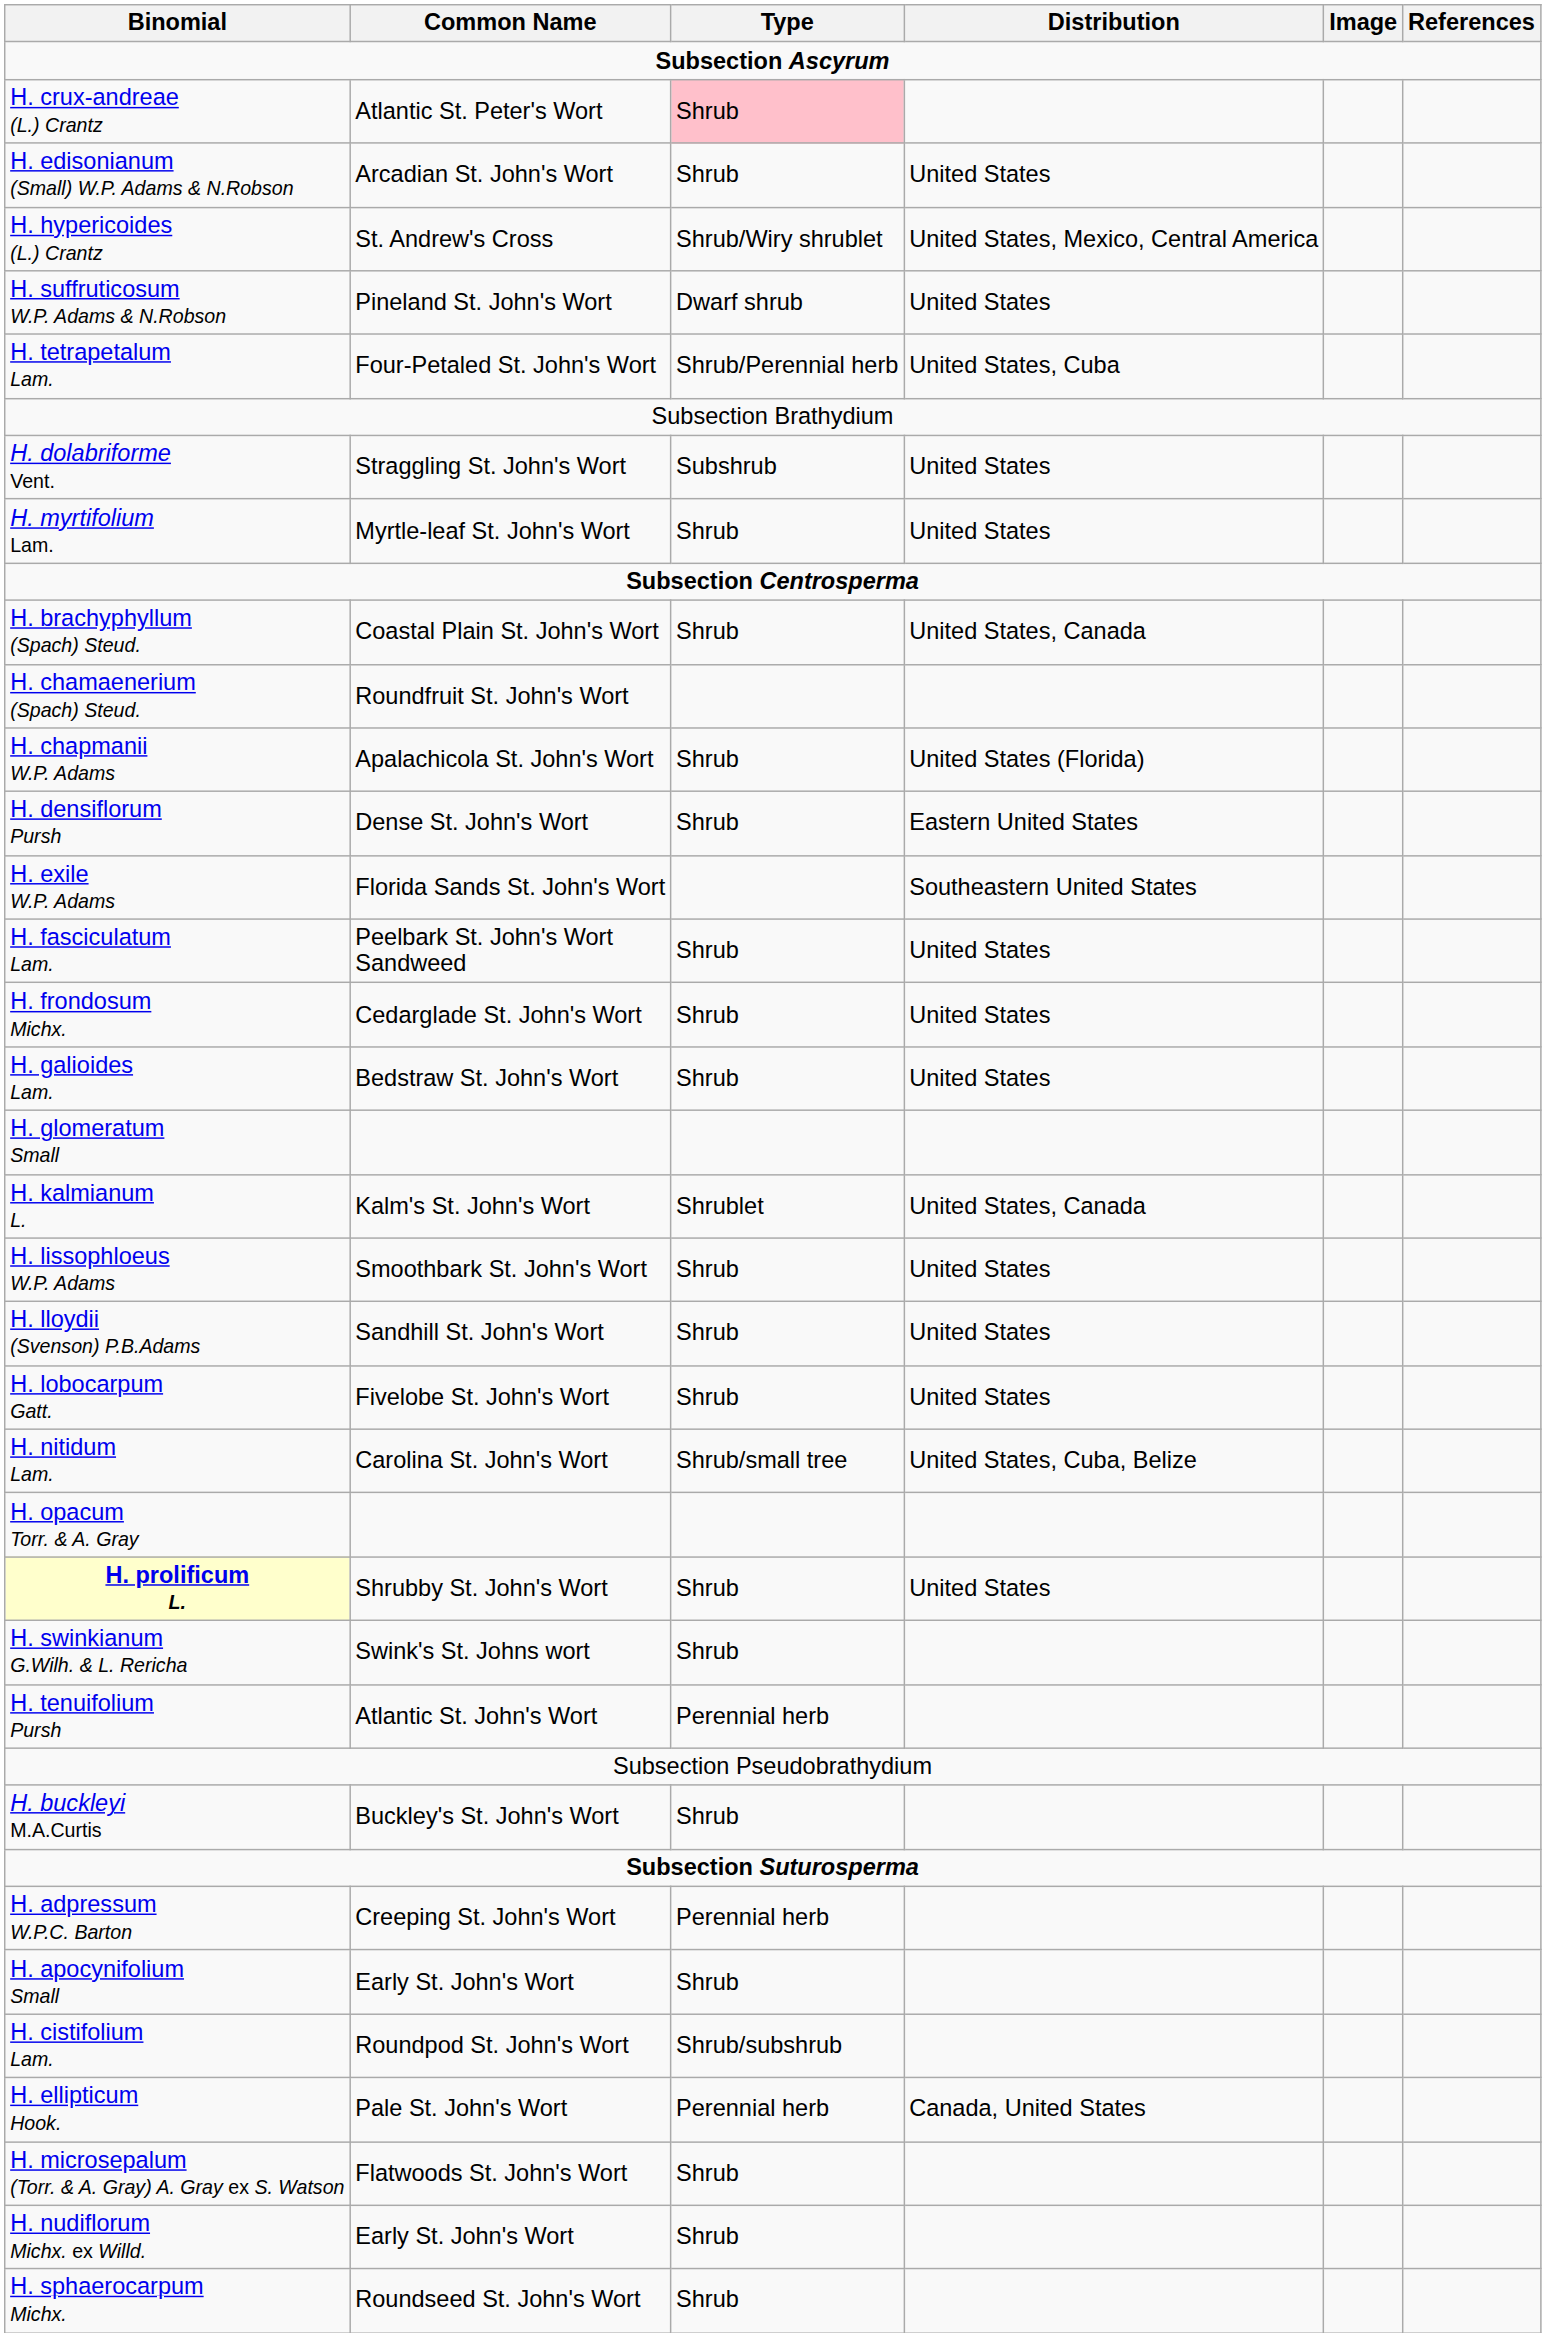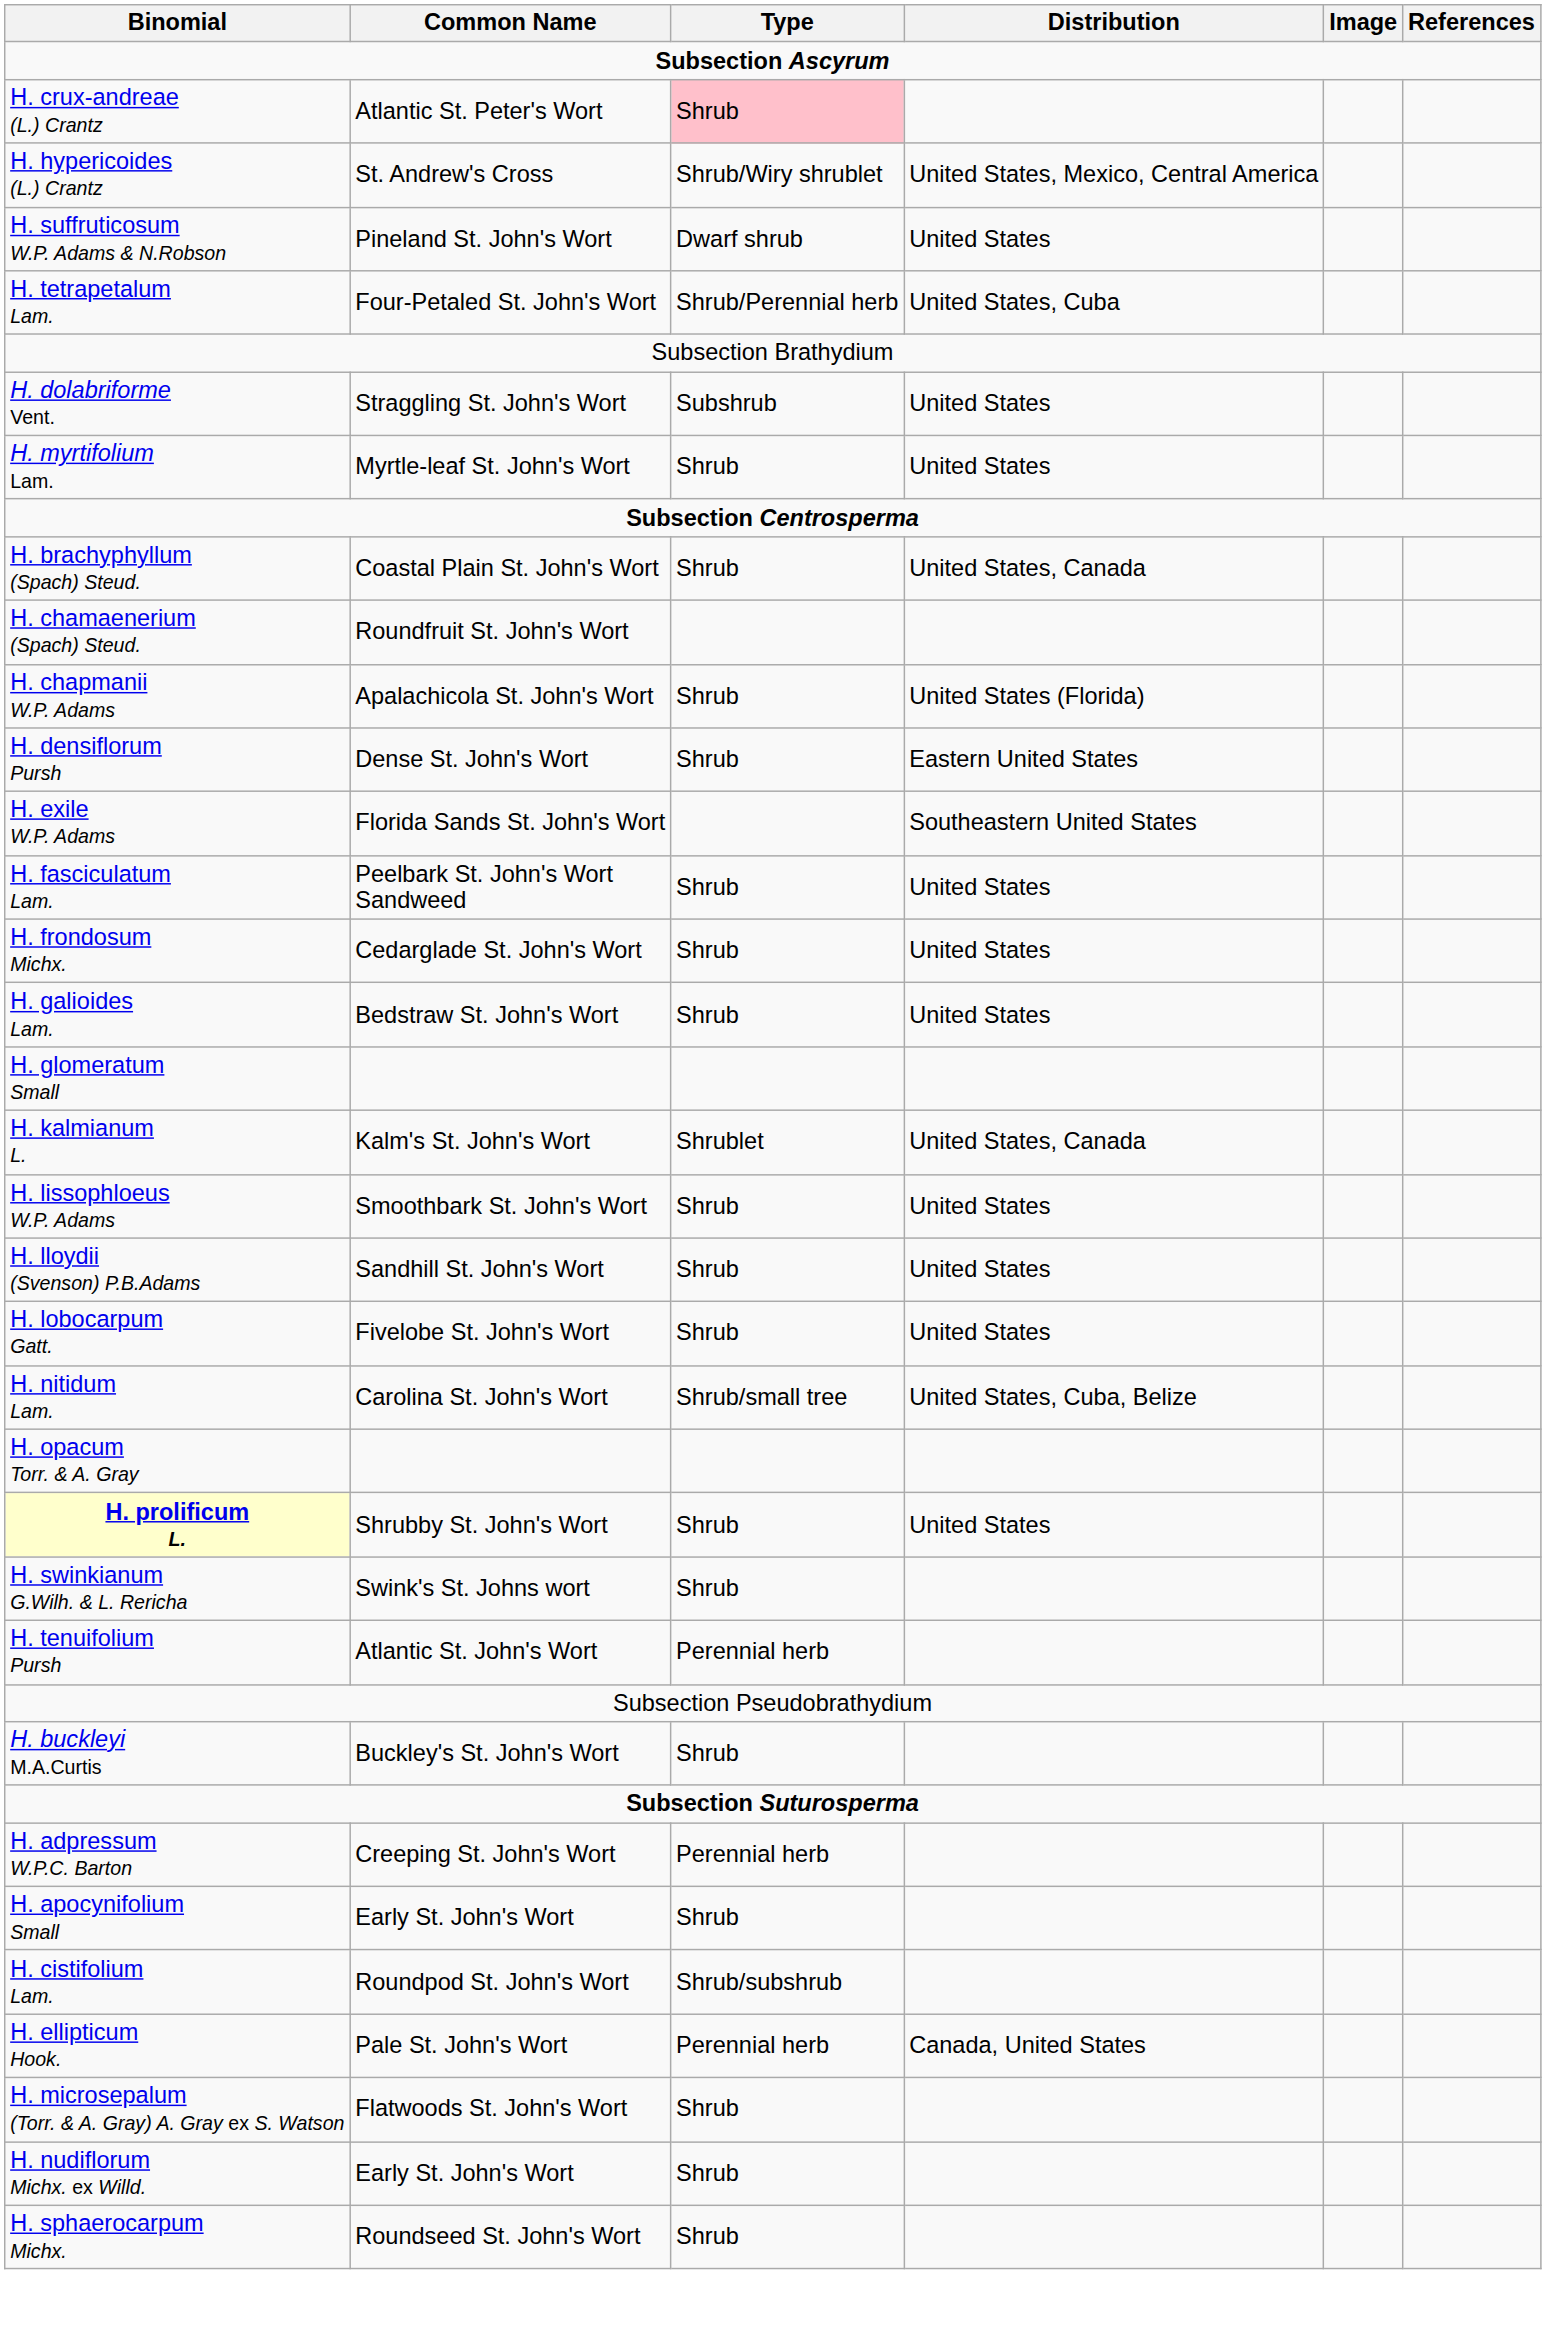 <table class="wikitable mw-collapsible ">
 <tr>
 <th>Binomial</th>
 <th>Common Name</th>
 <th>Type</th>
 <th>Distribution</th>
 <th>Image</th>
 <th>References</th>
 </tr>
 <tr>
 <td colspan="6" style="text-align: center;"><strong>Subsection <em>Ascyrum<strong><em></td>
 </tr>
 <tr>
 <td></em><a href='#'>H. crux-andreae</a><em><br><small>(L.) Crantz</small></td>
 <td>Atlantic St. Peter's Wort</td>
 <td style="background: pink;">Shrub</td>
 <td></td>
-<td></td>
-<td></td>
-</tr>
-<tr>
-<td></em><a href='#'>H. edisonianum</a><em><br><small>(Small) W.P. Adams & N.Robson</small></td>
-<td>Arcadian St. John's Wort</td>
-<td>Shrub</td>
-<td>United States</td>
 <td></td>
 <td></td>
 </tr>
 <tr>
 <td></em><a href='#'>H. hypericoides</a><em><br><small>(L.) Crantz</small></td>
 <td>St. Andrew's Cross</td>
 <td>Shrub/Wiry shrublet</td>
 <td>United States, Mexico, Central America</td>
 <td></td>
 <td></td>
 </tr>
 <tr>
 <td></em><a href='#'>H. suffruticosum</a><em><br><small>W.P. Adams & N.Robson</small></td>
 <td>Pineland St. John's Wort</td>
 <td>Dwarf shrub</td>
 <td>United States</td>
 <td></td>
 <td></td>
 </tr>
 <tr>
 <td></em><a href='#'>H. tetrapetalum</a><em><br><small>Lam.</small></td>
 <td>Four-Petaled St. John's Wort</td>
 <td>Shrub/Perennial herb</td>
 <td>United States, Cuba</td>
 <td></td>
 <td></td>
 </tr>
 <tr>
 <td colspan="6" style="text-align: center;"></strong>Subsection </em>Brathydium</em></strong></td>
 </tr>
 <tr>
 <td><em><a href='#'>H. dolabriforme</a></em><br><small>Vent.</small></td>
 <td>Straggling St. John's Wort</td>
 <td>Subshrub</td>
 <td>United States</td>
 <td></td>
 <td></td>
 </tr>
 <tr>
 <td><em><a href='#'>H. myrtifolium</a></em><br><small>Lam.</small></td>
 <td>Myrtle-leaf St. John's Wort</td>
 <td>Shrub</td>
 <td>United States</td>
 <td></td>
 <td></td>
 </tr>
 <tr>
 <td colspan="6" style="text-align: center;"><strong>Subsection <em>Centrosperma<strong><em></td>
 </tr>
 <tr>
 <td></em><a href='#'>H. brachyphyllum</a><em><br><small>(Spach) Steud.</small></td>
 <td>Coastal Plain St. John's Wort</td>
 <td>Shrub</td>
 <td>United States, Canada</td>
 <td></td>
 <td></td>
 </tr>
 <tr>
 <td></em><a href='#'>H. chamaenerium</a><em><br><small>(Spach) Steud.</small></td>
 <td>Roundfruit St. John's Wort</td>
 <td></td>
 <td></td>
 <td></td>
 <td></td>
 </tr>
 <tr>
 <td></em><a href='#'>H. chapmanii</a><em><br><small>W.P. Adams</small></td>
 <td>Apalachicola St. John's Wort</td>
 <td>Shrub</td>
 <td>United States (Florida)</td>
 <td></td>
 <td></td>
 </tr>
 <tr>
 <td></em><a href='#'>H. densiflorum</a><em><br><small>Pursh</small></td>
 <td>Dense St. John's Wort</td>
 <td>Shrub</td>
 <td>Eastern United States</td>
 <td></td>
 <td></td>
 </tr>
 <tr>
 <td></em><a href='#'>H. exile</a><em><br><small>W.P. Adams</small></td>
 <td>Florida Sands St. John's Wort</td>
 <td></td>
 <td>Southeastern United States</td>
 <td></td>
 <td></td>
 </tr>
 <tr>
 <td></em><a href='#'>H. fasciculatum</a><em><br><small>Lam.</small></td>
 <td>Peelbark St. John's Wort<br>Sandweed</td>
 <td>Shrub</td>
 <td>United States</td>
 <td></td>
 <td></td>
 </tr>
 <tr>
 <td></em><a href='#'>H. frondosum</a><em><br><small>Michx.</small></td>
 <td>Cedarglade St. John's Wort</td>
 <td>Shrub</td>
 <td>United States</td>
 <td></td>
 <td></td>
 </tr>
 <tr>
 <td></em><a href='#'>H. galioides</a><em><br><small>Lam.</small></td>
 <td>Bedstraw St. John's Wort</td>
 <td>Shrub</td>
 <td>United States</td>
 <td></td>
 <td></td>
 </tr>
 <tr>
 <td></em><a href='#'>H. glomeratum</a><em><br><small>Small</small></td>
 <td></td>
 <td></td>
 <td></td>
 <td></td>
 <td></td>
 </tr>
 <tr>
 <td></em><a href='#'>H. kalmianum</a><em><br><small>L.</small></td>
 <td>Kalm's St. John's Wort</td>
 <td>Shrublet</td>
 <td>United States, Canada</td>
 <td></td>
 <td></td>
 </tr>
 <tr>
 <td></em><a href='#'>H. lissophloeus</a><em><br><small>W.P. Adams</small></td>
 <td>Smoothbark St. John's Wort</td>
 <td>Shrub</td>
 <td>United States</td>
 <td></td>
 <td></td>
 </tr>
 <tr>
 <td></em><a href='#'>H. lloydii</a><em><br><small>(Svenson) P.B.Adams</small></td>
 <td>Sandhill St. John's Wort</td>
 <td>Shrub</td>
 <td>United States</td>
 <td></td>
 <td></td>
 </tr>
 <tr>
 <td></em><a href='#'>H. lobocarpum</a><em><br><small>Gatt.</small></td>
 <td>Fivelobe St. John's Wort</td>
 <td>Shrub</td>
 <td>United States</td>
 <td></td>
 <td></td>
 </tr>
 <tr>
 <td></em><a href='#'>H. nitidum</a><em><br><small>Lam.</small></td>
 <td>Carolina St. John's Wort</td>
 <td>Shrub/small tree</td>
 <td>United States, Cuba, Belize</td>
 <td></td>
 <td></td>
 </tr>
 <tr>
 <td></em><a href='#'>H. opacum</a><em><br><small>Torr. & A. Gray</small></td>
 <td></td>
 <td></td>
 <td></td>
 <td></td>
 <td></td>
 </tr>
 <tr>
 <th scope="row" align="left" style="background:#FFFFCC;"></em><a href='#'>H. prolificum</a><em><br><small>L.</small></th>
 <td>Shrubby St. John's Wort</td>
 <td>Shrub</td>
 <td>United States</td>
 <td></td>
 <td></td>
 </tr>
 <tr>
 <td></em><a href='#'>H. swinkianum</a><em><br><small>G.Wilh. & L. Rericha</small></td>
 <td>Swink's St. Johns wort</td>
 <td>Shrub</td>
 <td></td>
 <td></td>
 <td></td>
 </tr>
 <tr>
 <td></em><a href='#'>H. tenuifolium</a><em><br><small>Pursh</small></td>
 <td>Atlantic St. John's Wort</td>
 <td>Perennial herb</td>
 <td></td>
 <td></td>
 <td></td>
 </tr>
 <tr>
 <td colspan="6" style="text-align: center;"></strong>Subsection </em>Pseudobrathydium</em></strong></td>
 </tr>
 <tr>
 <td><a href='#'><em>H. buckleyi</em></a><br><small>M.A.Curtis</small></td>
 <td>Buckley's St. John's Wort</td>
 <td>Shrub</td>
 <td></td>
 <td></td>
 <td></td>
 </tr>
 <tr>
 <td colspan="6" style="text-align: center;"><strong>Subsection <em>Suturosperma<strong><em></td>
 </tr>
 <tr>
 <td></em><a href='#'>H. adpressum</a><em><br><small>W.P.C. Barton</small></td>
 <td>Creeping St. John's Wort</td>
 <td>Perennial herb</td>
 <td></td>
 <td></td>
 <td></td>
 </tr>
 <tr>
 <td></em><a href='#'>H. apocynifolium</a><em><br><small>Small</small></td>
 <td>Early St. John's Wort</td>
 <td>Shrub</td>
 <td></td>
 <td></td>
 <td></td>
 </tr>
 <tr>
 <td></em><a href='#'>H. cistifolium</a><em><br><small>Lam.</small></td>
 <td>Roundpod St. John's Wort</td>
 <td>Shrub/subshrub</td>
 <td></td>
 <td></td>
 <td></td>
 </tr>
 <tr>
 <td></em><a href='#'>H. ellipticum</a><em><br><small>Hook.</small></td>
 <td>Pale St. John's Wort</td>
 <td>Perennial herb</td>
 <td>Canada, United States</td>
 <td></td>
 <td></td>
 </tr>
 <tr>
 <td></em><a href='#'>H. microsepalum</a><em><br><small>(Torr. & A. Gray) A. Gray </em>ex<em> S. Watson</small></td>
 <td>Flatwoods St. John's Wort</td>
 <td>Shrub</td>
 <td></td>
 <td></td>
 <td></td>
 </tr>
 <tr>
 <td></em><a href='#'>H. nudiflorum</a><em><br><small>Michx. </em>ex<em> Willd.</small></td>
 <td>Early St. John's Wort</td>
 <td>Shrub</td>
 <td></td>
 <td></td>
 <td></td>
 </tr>
 <tr>
 <td></em><a href='#'>H. sphaerocarpum</a><em><br><small>Michx.</small></td>
 <td>Roundseed St. John's Wort</td>
 <td>Shrub</td>
 <td></td>
 <td></td>
 <td></td>
 </tr>
 </table>
